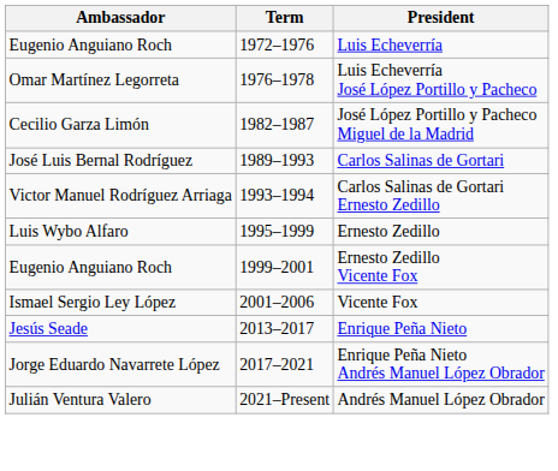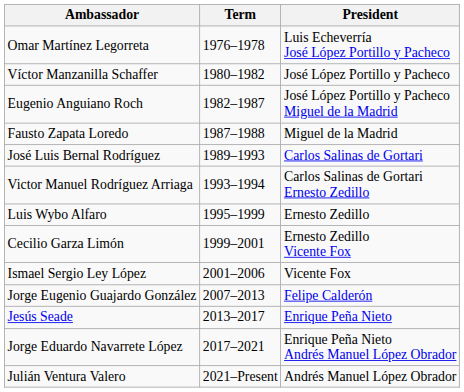 <table class="wikitable">
 <tr>
 <th>Ambassador</th>
 <th>Term</th>
 <th>President</th>
 </tr>
 <tr>
-<td>Eugenio Anguiano Roch</td>
-<td>1972–1976</td>
-<td><a href='#'>Luis Echeverría</a></td>
-</tr>
-<tr>
 <td>Omar Martínez Legorreta</td>
 <td>1976–1978</td>
 <td>Luis Echeverría <br> <a href='#'>José López Portillo y Pacheco</a></td>
 </tr>
 <tr>
-<td>Cecilio Garza Limón</td>
+<td>Víctor Manzanilla Schaffer</td>
+<td>1980–1982</td>
+<td>José López Portillo y Pacheco</td>
+</tr>
+<tr>
+<td>Eugenio Anguiano Roch</td>
 <td>1982–1987</td>
 <td>José López Portillo y Pacheco <br> <a href='#'>Miguel de la Madrid</a></td>
+</tr>
+<tr>
+<td>Fausto Zapata Loredo</td>
+<td>1987–1988</td>
+<td>Miguel de la Madrid</td>
 </tr>
 <tr>
 <td>José Luis Bernal Rodríguez</td>
 <td>1989–1993</td>
 <td><a href='#'>Carlos Salinas de Gortari</a></td>
 </tr>
 <tr>
 <td>Victor Manuel Rodríguez Arriaga</td>
 <td>1993–1994</td>
 <td>Carlos Salinas de Gortari <br> <a href='#'>Ernesto Zedillo</a></td>
 </tr>
 <tr>
 <td>Luis Wybo Alfaro</td>
 <td>1995–1999</td>
 <td>Ernesto Zedillo</td>
 </tr>
 <tr>
-<td>Eugenio Anguiano Roch</td>
+<td>Cecilio Garza Limón</td>
 <td>1999–2001</td>
 <td>Ernesto Zedillo <br> <a href='#'>Vicente Fox</a></td>
 </tr>
 <tr>
 <td>Ismael Sergio Ley López</td>
 <td>2001–2006</td>
 <td>Vicente Fox</td>
+</tr>
+<tr>
+<td>Jorge Eugenio Guajardo González</td>
+<td>2007–2013</td>
+<td><a href='#'>Felipe Calderón</a></td>
 </tr>
 <tr>
 <td><a href='#'>Jesús Seade</a></td>
 <td>2013–2017</td>
 <td><a href='#'>Enrique Peña Nieto</a></td>
 </tr>
 <tr>
 <td>Jorge Eduardo Navarrete López</td>
 <td>2017–2021</td>
 <td>Enrique Peña Nieto <br> <a href='#'>Andrés Manuel López Obrador</a></td>
 </tr>
 <tr>
 <td>Julián Ventura Valero</td>
 <td>2021–Present</td>
 <td>Andrés Manuel López Obrador</td>
 </tr>
 </table>
